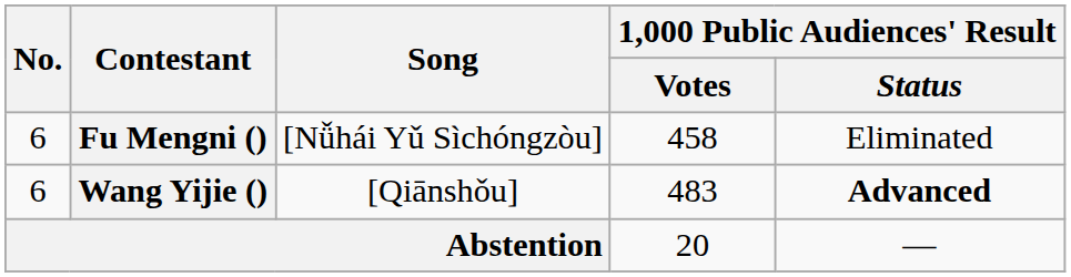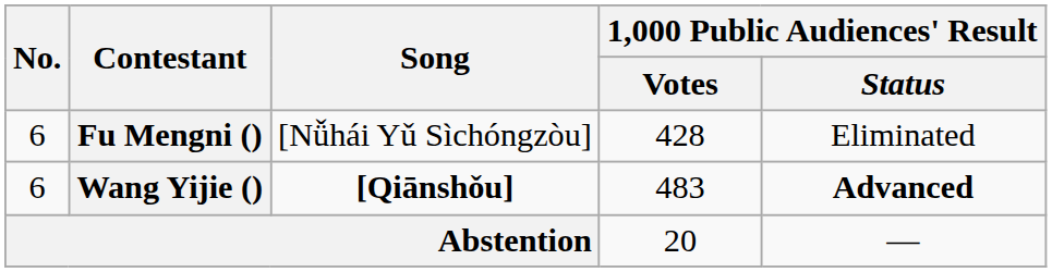 <table class="wikitable plainrowheaders" style="text-align:center;">
 <tr>
 <th scope="col" rowspan="2">No.</th>
 <th scope="col" rowspan="2">Contestant</th>
 <th scope="col" rowspan="2">Song</th>
 <th scope="col" colspan="2">1,000 Public Audiences' Result</th>
 </tr>
 <tr>
 <th scope="col">Votes</th>
 <th scope="col"><em>Status</em></th>
 </tr>
 <tr>
 <td>6</td>
 <th scope="row">Fu Mengni ()</th>
 <td> [Nǚhái Yǔ Sìchóngzòu]</td>
-<td>458</td>
+<td>428</td>
 <td>Eliminated</td>
 </tr>
 <tr>
 <td>6</td>
 <th scope="row">Wang Yijie ()</th>
-<td> [Qiānshǒu]</td>
+<td><strong> [Qiānshǒu]</strong></td>
 <td>483</td>
 <td><strong>Advanced</strong></td>
 </tr>
 <tr>
 <th scope="row" style="text-align:right" colspan="3">Abstention</th>
 <td>20</td>
 <td>—</td>
 </tr>
 </table>
